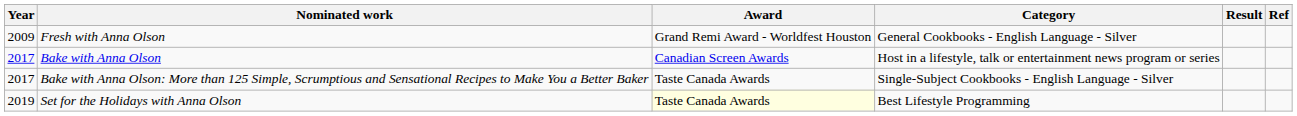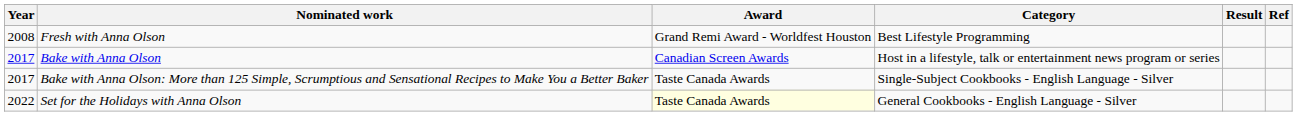 <table class="wikitable">
 <tr>
 <th style="text-align:center;">Year</th>
 <th style="text-align:center;">Nominated work</th>
 <th style="text-align:center;">Award</th>
 <th style="text-align:center;">Category</th>
 <th style="text-align:center;">Result</th>
 <th style="text-align:center;">Ref</th>
 </tr>
 <tr>
-<td>2009</td>
+<td>2008</td>
 <td><em>Fresh with Anna Olson</em></td>
 <td>Grand Remi Award - Worldfest Houston</td>
-<td>General Cookbooks - English Language - Silver</td>
+<td>Best Lifestyle Programming</td>
 <td></td>
 <td></td>
 </tr>
 <tr>
 <td><a href='#'>2017</a></td>
 <td><em><a href='#'>Bake with Anna Olson</a></em></td>
 <td><a href='#'>Canadian Screen Awards</a></td>
 <td>Host in a lifestyle, talk or entertainment news program or series</td>
 <td></td>
 </tr>
 <tr>
 <td>2017</td>
 <td><em>Bake with Anna Olson: More than 125 Simple, Scrumptious and Sensational Recipes to Make You a Better Baker</em></td>
 <td>Taste Canada Awards</td>
 <td>Single-Subject Cookbooks - English Language - Silver</td>
 <td></td>
 <td></td>
 </tr>
 <tr>
-<td>2019</td>
+<td>2022</td>
 <td><em>Set for the Holidays with Anna Olson</em></td>
 <td style="background: lightyellow;">Taste Canada Awards</td>
-<td>Best Lifestyle Programming</td>
+<td>General Cookbooks - English Language - Silver</td>
 <td></td>
 <td></td>
 </tr>
 </table>
